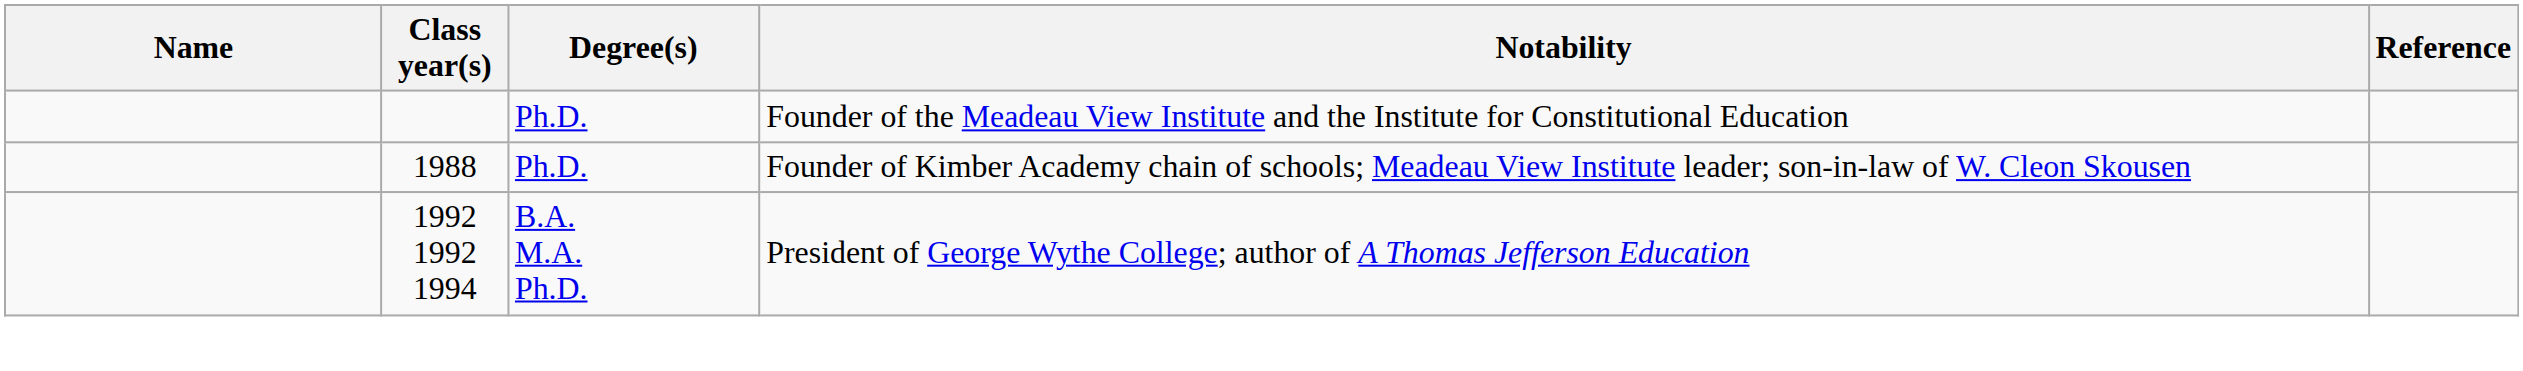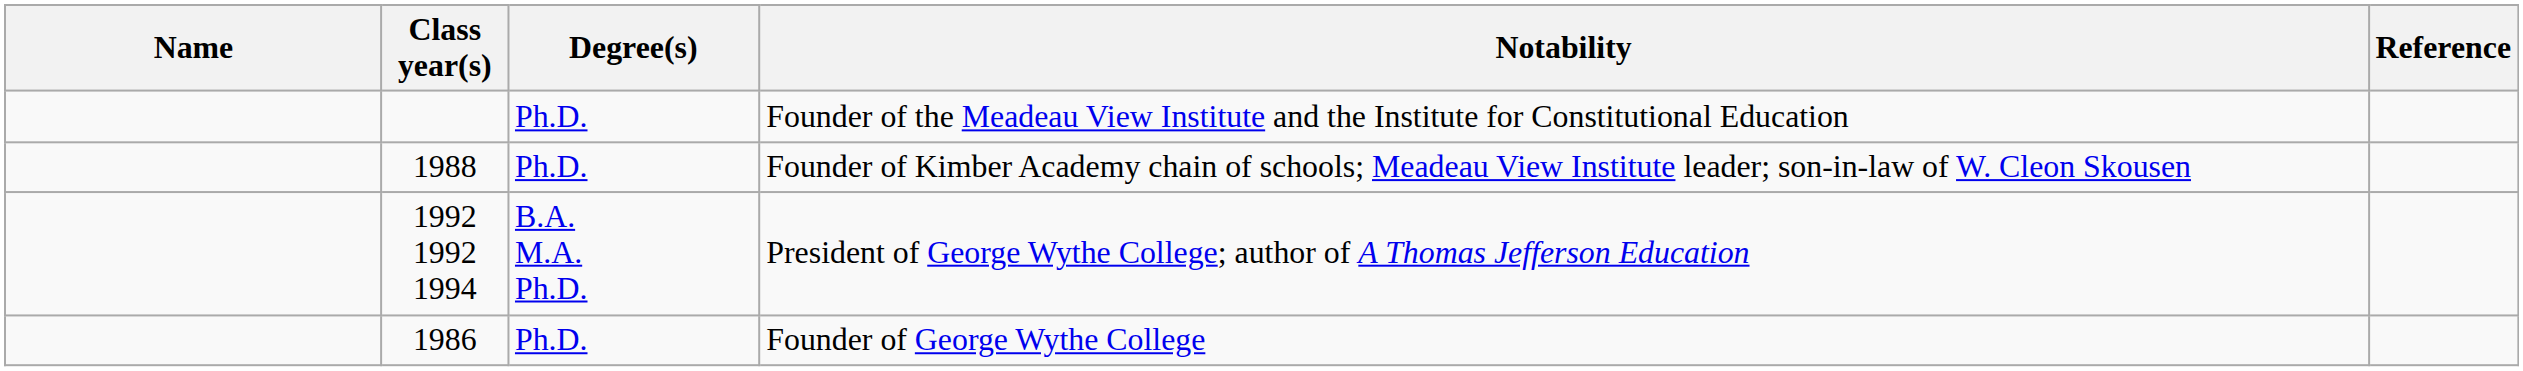 <table class="wikitable sortable" style="width:100%">
 <tr>
 <th width="15%">Name</th>
 <th width="5%">Class year(s)</th>
 <th width="10%">Degree(s)</th>
 <th width="*" class="unsortable">Notability</th>
 <th width="5%" class="unsortable">Reference</th>
 </tr>
 <tr>
 <td></td>
 <td align="center"></td>
 <td><a href='#'>Ph.D.</a></td>
 <td>Founder of the <a href='#'>Meadeau View Institute</a> and the Institute for Constitutional Education</td>
 <td align="center"></td>
 </tr>
 <tr>
 <td></td>
 <td align="center">1988</td>
 <td><a href='#'>Ph.D.</a></td>
 <td>Founder of Kimber Academy chain of schools; <a href='#'>Meadeau View Institute</a> leader; son-in-law of <a href='#'>W. Cleon Skousen</a></td>
 <td align="center"></td>
 </tr>
 <tr>
 <td></td>
 <td align="center">1992<br>1992<br>1994</td>
 <td><a href='#'>B.A.</a><br><a href='#'>M.A.</a><br><a href='#'>Ph.D.</a></td>
 <td>President of <a href='#'>George Wythe College</a>; author of <em><a href='#'>A Thomas Jefferson Education</a></em></td>
 <td align="center"></td>
 </tr>
+<tr>
+<td></td>
+<td align="center">1986</td>
+<td><a href='#'>Ph.D.</a></td>
+<td>Founder of <a href='#'>George Wythe College</a></td>
+<td align="center"></td>
+</tr>
 </table>
